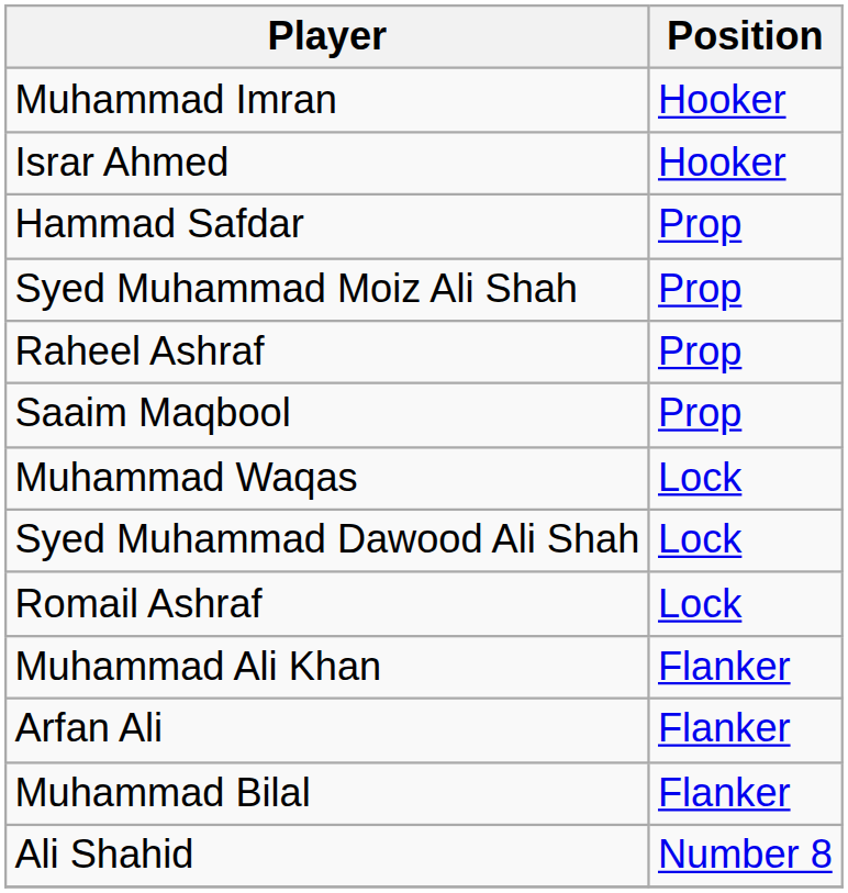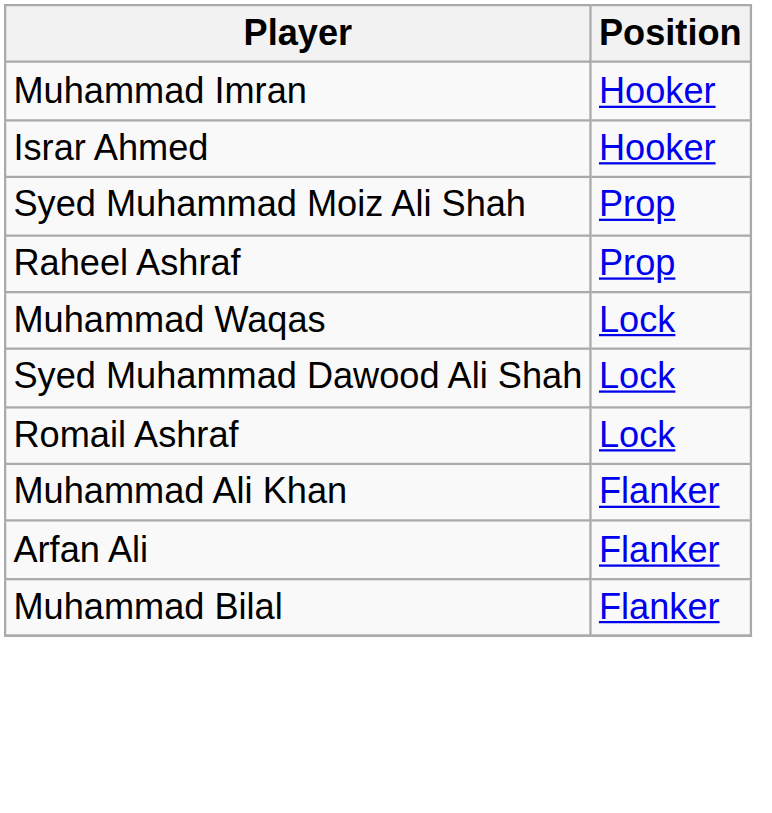 <table class="wikitable">
 <tr>
 <th>Player</th>
 <th>Position</th>
 </tr>
 <tr>
 <td>Muhammad Imran</td>
 <td><a href='#'>Hooker</a></td>
 </tr>
 <tr>
 <td>Israr Ahmed</td>
 <td><a href='#'>Hooker</a></td>
 </tr>
 <tr>
-<td>Hammad Safdar</td>
-<td><a href='#'>Prop</a></td>
-</tr>
-<tr>
 <td>Syed Muhammad Moiz Ali Shah</td>
 <td><a href='#'>Prop</a></td>
 </tr>
 <tr>
 <td>Raheel Ashraf</td>
-<td><a href='#'>Prop</a></td>
-</tr>
-<tr>
-<td>Saaim Maqbool</td>
 <td><a href='#'>Prop</a></td>
 </tr>
 <tr>
 <td>Muhammad Waqas</td>
 <td><a href='#'>Lock</a></td>
 </tr>
 <tr>
 <td>Syed Muhammad Dawood Ali Shah</td>
 <td><a href='#'>Lock</a></td>
 </tr>
 <tr>
 <td>Romail Ashraf</td>
 <td><a href='#'>Lock</a></td>
 </tr>
 <tr>
 <td>Muhammad Ali Khan</td>
 <td><a href='#'>Flanker</a></td>
 </tr>
 <tr>
 <td>Arfan Ali</td>
 <td><a href='#'>Flanker</a></td>
 </tr>
 <tr>
 <td>Muhammad Bilal</td>
 <td><a href='#'>Flanker</a></td>
 </tr>
 <tr>
-<td>Ali Shahid</td>
-<td><a href='#'>Number 8</a></td>
-</tr>
-<tr>
 </tr>
 </table>
